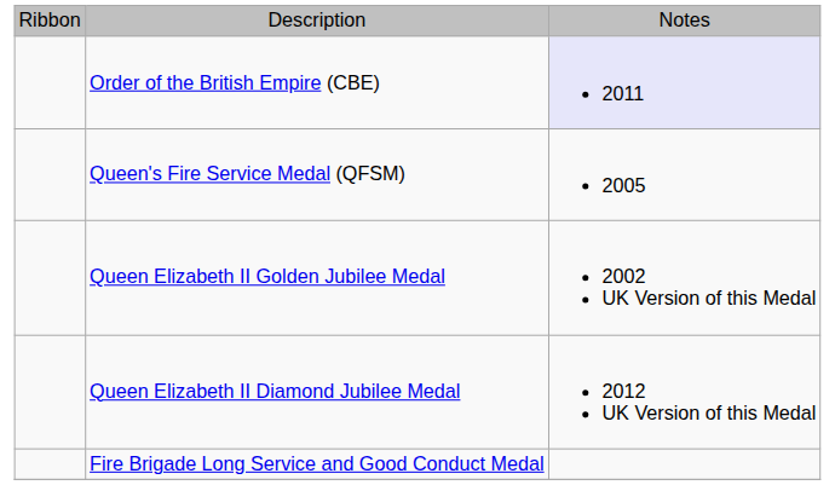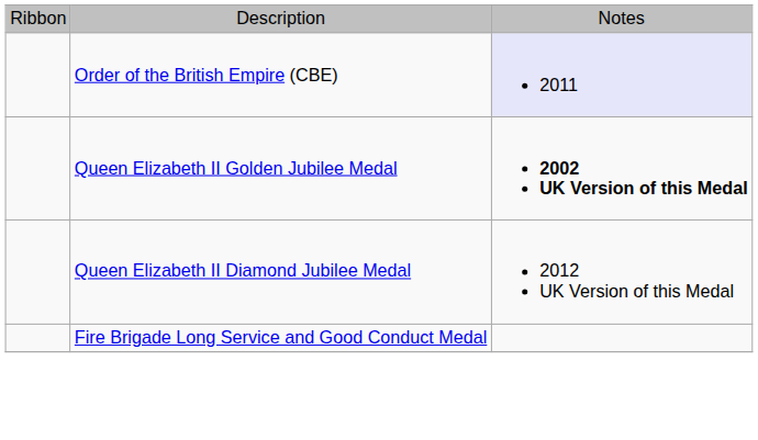 <table class="wikitable" style="margin:1em auto;">
 <tr style="background:silver;" align="center">
 <td>Ribbon</td>
 <td>Description</td>
 <td>Notes</td>
 </tr>
 <tr>
 <td></td>
 <td><a href='#'>Order of the British Empire</a> (CBE)</td>
 <td style="background: lavender;"><br><ul><li>2011</li></ul></td>
 </tr>
 <tr>
 <td></td>
-<td><a href='#'>Queen's Fire Service Medal</a> (QFSM)</td>
-<td><br><ul><li>2005</li></ul></td>
-</tr>
-<tr>
-<td></td>
 <td><a href='#'>Queen Elizabeth II Golden Jubilee Medal</a></td>
-<td><br><ul><li>2002</li><li>UK Version of this Medal</li></ul></td>
+<td><strong><br><ul><li>2002</li><li>UK Version of this Medal</li></ul></strong></td>
 </tr>
 <tr>
 <td></td>
 <td><a href='#'>Queen Elizabeth II Diamond Jubilee Medal</a></td>
 <td><br><ul><li>2012</li><li>UK Version of this Medal</li></ul></td>
 </tr>
 <tr>
 <td></td>
 <td><a href='#'>Fire Brigade Long Service and Good Conduct Medal</a></td>
 <td></td>
 </tr>
 <tr>
 </tr>
 </table>
